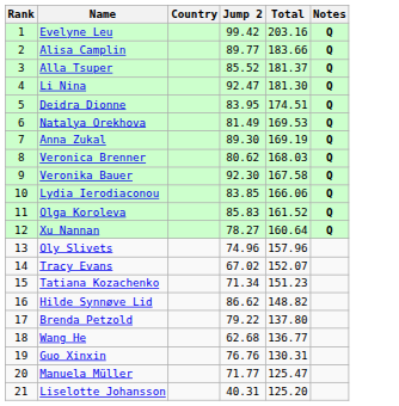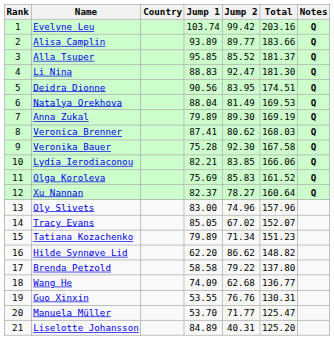 <table class="wikitable sortable" style="text-align:center">
 <tr>
 <th>Rank</th>
 <th>Name</th>
 <th>Country</th>
+<th>Jump 1</th>
 <th>Jump 2</th>
 <th>Total</th>
 <th>Notes</th>
 </tr>
 <tr bgcolor="#ccffcc">
 <td>1</td>
 <td align=left><a href='#'>Evelyne Leu</a></td>
 <td align=left></td>
+<td>103.74</td>
 <td>99.42</td>
 <td>203.16</td>
 <td><strong>Q</strong></td>
 </tr>
 <tr bgcolor="#ccffcc">
 <td>2</td>
 <td align=left><a href='#'>Alisa Camplin</a></td>
 <td align=left></td>
+<td>93.89</td>
 <td>89.77</td>
 <td>183.66</td>
 <td><strong>Q</strong></td>
 </tr>
 <tr bgcolor="#ccffcc">
 <td>3</td>
 <td align=left><a href='#'>Alla Tsuper</a></td>
 <td align=left></td>
+<td>95.85</td>
 <td>85.52</td>
 <td>181.37</td>
 <td><strong>Q</strong></td>
 </tr>
 <tr bgcolor="#ccffcc">
 <td>4</td>
 <td align=left><a href='#'>Li Nina</a></td>
 <td align=left></td>
+<td>88.83</td>
 <td>92.47</td>
 <td>181.30</td>
 <td><strong>Q</strong></td>
 </tr>
 <tr bgcolor="#ccffcc">
 <td>5</td>
 <td align=left><a href='#'>Deidra Dionne</a></td>
 <td align=left></td>
+<td>90.56</td>
 <td>83.95</td>
 <td>174.51</td>
 <td><strong>Q</strong></td>
 </tr>
 <tr bgcolor="#ccffcc">
 <td>6</td>
 <td align=left><a href='#'>Natalya Orekhova</a></td>
 <td align=left></td>
+<td>88.04</td>
 <td>81.49</td>
 <td>169.53</td>
 <td><strong>Q</strong></td>
 </tr>
 <tr bgcolor="#ccffcc">
 <td>7</td>
 <td align=left><a href='#'>Anna Zukal</a></td>
 <td align=left></td>
+<td>79.89</td>
 <td>89.30</td>
 <td>169.19</td>
 <td><strong>Q</strong></td>
 </tr>
 <tr bgcolor="#ccffcc">
 <td>8</td>
 <td align=left><a href='#'>Veronica Brenner</a></td>
 <td align=left></td>
+<td>87.41</td>
 <td>80.62</td>
 <td>168.03</td>
 <td><strong>Q</strong></td>
 </tr>
 <tr bgcolor="#ccffcc">
 <td>9</td>
 <td align=left><a href='#'>Veronika Bauer</a></td>
 <td align=left></td>
+<td>75.28</td>
 <td>92.30</td>
 <td>167.58</td>
 <td><strong>Q</strong></td>
 </tr>
 <tr bgcolor="#ccffcc">
 <td>10</td>
 <td align=left><a href='#'>Lydia Ierodiaconou</a></td>
 <td align=left></td>
+<td>82.21</td>
 <td>83.85</td>
 <td>166.06</td>
 <td><strong>Q</strong></td>
 </tr>
 <tr bgcolor="#ccffcc">
 <td>11</td>
 <td align=left><a href='#'>Olga Koroleva</a></td>
 <td align=left></td>
+<td>75.69</td>
 <td>85.83</td>
 <td>161.52</td>
 <td><strong>Q</strong></td>
 </tr>
 <tr bgcolor="#ccffcc">
 <td>12</td>
 <td align=left><a href='#'>Xu Nannan</a></td>
 <td align=left></td>
+<td>82.37</td>
 <td>78.27</td>
 <td>160.64</td>
 <td><strong>Q</strong></td>
 </tr>
 <tr>
 <td>13</td>
 <td align=left><a href='#'>Oly Slivets</a></td>
 <td align=left></td>
+<td>83.00</td>
 <td>74.96</td>
 <td>157.96</td>
 <td></td>
 </tr>
 <tr>
 <td>14</td>
 <td align=left><a href='#'>Tracy Evans</a></td>
 <td align=left></td>
+<td>85.05</td>
 <td>67.02</td>
 <td>152.07</td>
 <td></td>
 </tr>
 <tr>
 <td>15</td>
 <td align=left><a href='#'>Tatiana Kozachenko</a></td>
 <td align=left></td>
+<td>79.89</td>
 <td>71.34</td>
 <td>151.23</td>
 <td></td>
 </tr>
 <tr>
 <td>16</td>
 <td align=left><a href='#'>Hilde Synnøve Lid</a></td>
 <td align=left></td>
+<td>62.20</td>
 <td>86.62</td>
 <td>148.82</td>
 <td></td>
 </tr>
 <tr>
 <td>17</td>
 <td align=left><a href='#'>Brenda Petzold</a></td>
 <td align=left></td>
+<td>58.58</td>
 <td>79.22</td>
 <td>137.80</td>
 <td></td>
 </tr>
 <tr>
 <td>18</td>
 <td align=left><a href='#'>Wang He</a></td>
 <td align=left></td>
+<td>74.09</td>
 <td>62.68</td>
 <td>136.77</td>
 <td></td>
 </tr>
 <tr>
 <td>19</td>
 <td align=left><a href='#'>Guo Xinxin</a></td>
 <td align=left></td>
+<td>53.55</td>
 <td>76.76</td>
 <td>130.31</td>
 <td></td>
 </tr>
 <tr>
 <td>20</td>
 <td align=left><a href='#'>Manuela Müller</a></td>
 <td align=left></td>
+<td>53.70</td>
 <td>71.77</td>
 <td>125.47</td>
 <td></td>
 </tr>
 <tr>
 <td>21</td>
 <td align=left><a href='#'>Liselotte Johansson</a></td>
 <td align=left></td>
+<td>84.89</td>
 <td>40.31</td>
 <td>125.20</td>
 <td></td>
 </tr>
 </table>
